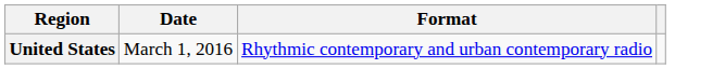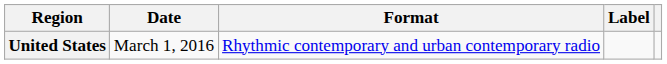 <table class="wikitable plainrowheaders">
 <tr>
 <th scope="col">Region</th>
 <th scope="col">Date</th>
 <th scope="col">Format</th>
+<th scope="col">Label</th>
 <th scope="col"></th>
 </tr>
 <tr>
 <th scope="row">United States</th>
 <td>March 1, 2016</td>
 <td><a href='#'>Rhythmic contemporary and urban contemporary radio</a></td>
+<td></td>
 <td align="center"></td>
 </tr>
 </table>
